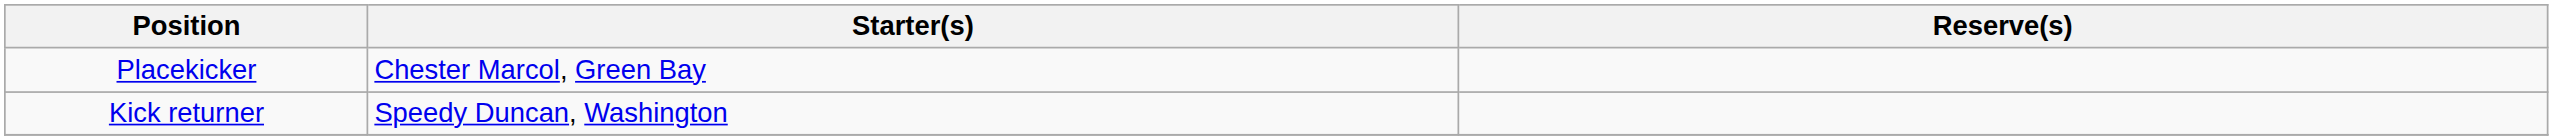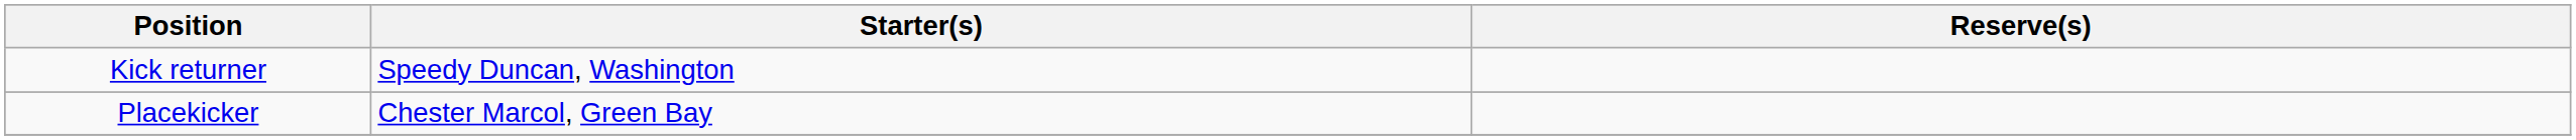 <table class="wikitable" width=75%>
 <tr>
 <th width=10%>Position</th>
 <th width=30%>Starter(s)</th>
 <th width=30%>Reserve(s)</th>
 </tr>
 <tr>
+<td align=center><a href='#'>Kick returner</a></td>
+<td> <a href='#'>Speedy Duncan</a>, <a href='#'>Washington</a></td>
+<td></td>
+</tr>
+<tr>
 <td align=center><a href='#'>Placekicker</a></td>
 <td> <a href='#'>Chester Marcol</a>, <a href='#'>Green Bay</a></td>
 <td></td>
 </tr>
 <tr>
-<td align=center><a href='#'>Kick returner</a></td>
-<td> <a href='#'>Speedy Duncan</a>, <a href='#'>Washington</a></td>
-<td></td>
-</tr>
-<tr>
 </tr>
 </table>
